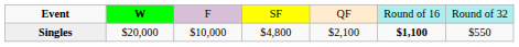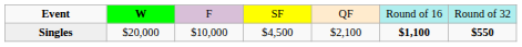 <table class=wikitable style=font-size:95%;text-align:center>
 <tr>
 <td style="width:130px"><strong>Event</strong></td>
 <td style="width:85px; background:lime"><strong>W</strong></td>
 <td style="width:85px; background:thistle">F</td>
 <td style="width:85px; background:#ffff00">SF</td>
 <td style="width:85px; background:#ffebcd">QF</td>
 <td style="width:85px; background:#afeeee">Round of 16</td>
 <td style="width:85px; background:#afeeee">Round of 32</td>
 </tr>
 <tr>
 <th style=background:#efefef>Singles </th>
 <td>$20,000</td>
 <td>$10,000</td>
-<td>$4,800</td>
+<td>$4,500</td>
 <td>$2,100</td>
 <td><strong>$1,100</strong></td>
-<td>$550</td>
+<td><strong>$550</strong></td>
 </tr>
 </table>
